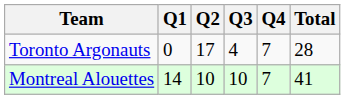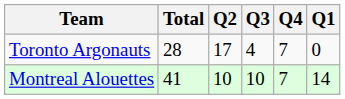 <table class="wikitable">
 <tr>
 <th>Team</th>
-<th>Q1</th>
+<th>Total</th>
 <th>Q2</th>
 <th>Q3</th>
 <th>Q4</th>
-<th>Total</th>
+<th>Q1</th>
 </tr>
 <tr>
 <td><a href='#'>Toronto Argonauts</a></td>
-<td>0</td>
+<td>28</td>
 <td>17</td>
 <td>4</td>
 <td>7</td>
-<td>28</td>
+<td>0</td>
 </tr>
 <tr style="background-color:#DDFFDD">
 <td><a href='#'>Montreal Alouettes</a></td>
-<td>14</td>
+<td>41</td>
 <td>10</td>
 <td>10</td>
 <td>7</td>
-<td>41</td>
+<td>14</td>
 </tr>
 </table>
